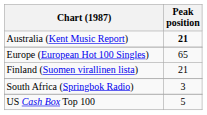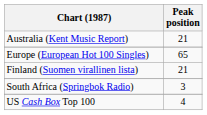 <table class="wikitable sortable">
 <tr>
 <th width=250px>Chart (1987)</th>
 <th>Peak<br>position</th>
 </tr>
 <tr>
 <td>Australia (<a href='#'>Kent Music Report</a>)</td>
-<td align="center"><strong>21</strong></td>
+<td align="center">21</td>
 </tr>
 <tr>
 </tr>
 <tr>
 </tr>
 <tr>
 </tr>
 <tr>
 <td>Europe (<a href='#'>European Hot 100 Singles</a>)</td>
 <td align="center">65</td>
 </tr>
 <tr>
 <td>Finland (<a href='#'>Suomen virallinen lista</a>)</td>
 <td align="center">21</td>
 </tr>
 <tr>
 </tr>
 <tr>
 </tr>
 <tr>
 </tr>
 <tr>
 </tr>
 <tr>
 </tr>
 <tr>
 <td>South Africa (<a href='#'>Springbok Radio</a>)</td>
 <td align="center">3</td>
 </tr>
 <tr>
 </tr>
 <tr>
 </tr>
 <tr>
 </tr>
 <tr>
 </tr>
 <tr>
 </tr>
 <tr>
 </tr>
 <tr>
 <td>US <em><a href='#'>Cash Box</a></em> Top 100</td>
-<td align="center">5</td>
+<td align="center">4</td>
 </tr>
 </table>
